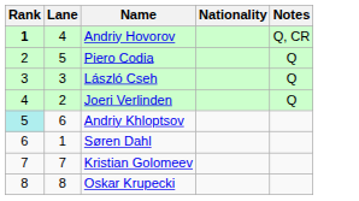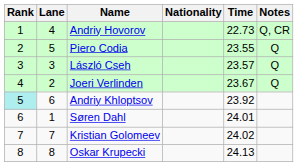 <table class="wikitable sortable" style="text-align:center">
 <tr>
 <th>Rank</th>
 <th>Lane</th>
 <th>Name</th>
 <th>Nationality</th>
+<th>Time</th>
 <th>Notes</th>
 </tr>
 <tr bgcolor=ccffcc>
-<td><strong>1</strong></td>
+<td>1</td>
 <td>4</td>
 <td align=left><a href='#'>Andriy Hovorov</a></td>
 <td align=left></td>
+<td>22.73</td>
 <td>Q, CR</td>
 </tr>
 <tr bgcolor=ccffcc>
 <td>2</td>
 <td>5</td>
 <td align=left><a href='#'>Piero Codia</a></td>
 <td align=left></td>
+<td>23.55</td>
 <td>Q</td>
 </tr>
 <tr bgcolor=ccffcc>
 <td>3</td>
 <td>3</td>
 <td align=left><a href='#'>László Cseh</a></td>
 <td align=left></td>
+<td>23.57</td>
 <td>Q</td>
 </tr>
 <tr bgcolor=ccffcc>
 <td>4</td>
 <td>2</td>
 <td align=left><a href='#'>Joeri Verlinden</a></td>
 <td align=left></td>
+<td>23.67</td>
 <td>Q</td>
 </tr>
 <tr>
 <td style="background: paleturquoise;">5</td>
 <td>6</td>
 <td align=left><a href='#'>Andriy Khloptsov</a></td>
 <td align=left></td>
+<td>23.92</td>
 <td></td>
 </tr>
 <tr>
 <td>6</td>
 <td>1</td>
 <td align=left><a href='#'>Søren Dahl</a></td>
 <td align=left></td>
+<td>24.01</td>
 <td></td>
 </tr>
 <tr>
 <td>7</td>
 <td>7</td>
 <td align=left><a href='#'>Kristian Golomeev</a></td>
 <td align=left></td>
+<td>24.02</td>
 <td></td>
 </tr>
 <tr>
 <td>8</td>
 <td>8</td>
 <td align=left><a href='#'>Oskar Krupecki</a></td>
 <td align=left></td>
+<td>24.13</td>
 <td></td>
 </tr>
 </table>
